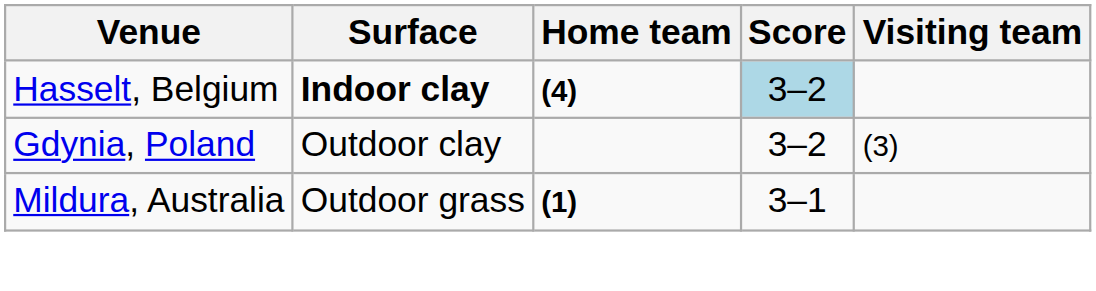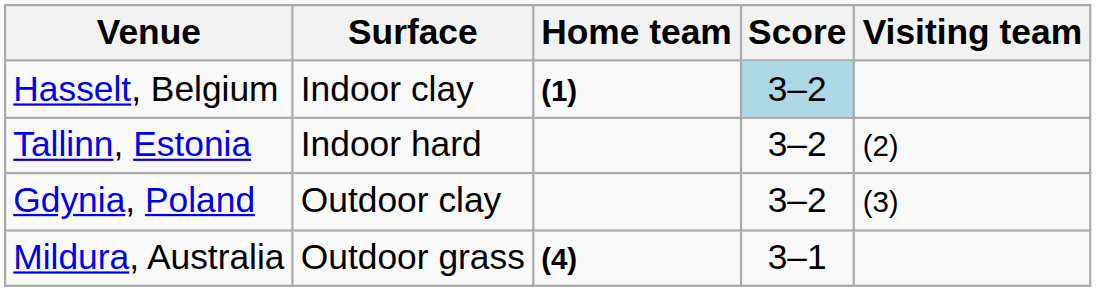 <table class=wikitable style="border:1px solid #AAAAAA;">
 <tr>
 <th>Venue</th>
 <th>Surface</th>
 <th>Home team</th>
 <th>Score</th>
 <th>Visiting team</th>
 </tr>
 <tr>
 <td><a href='#'>Hasselt</a>, Belgium</td>
-<td><strong>Indoor clay</strong></td>
-<td><strong> <small>(4)</small></strong></td>
+<td>Indoor clay</td>
+<td><strong> <small>(1)</small></strong></td>
 <td align=center style="background: lightblue;">3–2</td>
 <td></td>
+</tr>
+<tr>
+<td><a href='#'>Tallinn</a>, <a href='#'>Estonia</a></td>
+<td>Indoor hard</td>
+<td><strong></strong></td>
+<td align="center">3–2</td>
+<td> <small>(2)</small></td>
 </tr>
 <tr>
 <td><a href='#'>Gdynia</a>, <a href='#'>Poland</a></td>
 <td>Outdoor clay</td>
 <td><strong></strong></td>
 <td align="center">3–2</td>
 <td> <small>(3)</small></td>
 </tr>
 <tr>
 <td><a href='#'>Mildura</a>, Australia</td>
 <td>Outdoor grass</td>
-<td><strong> <small>(1)</small></strong></td>
+<td><strong> <small>(4)</small></strong></td>
 <td align="center">3–1</td>
 <td></td>
 </tr>
 </table>
